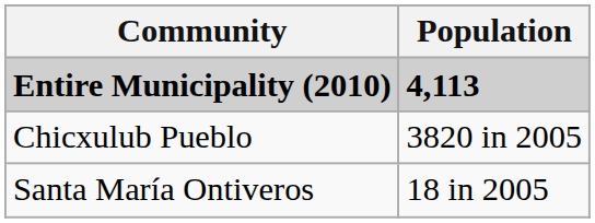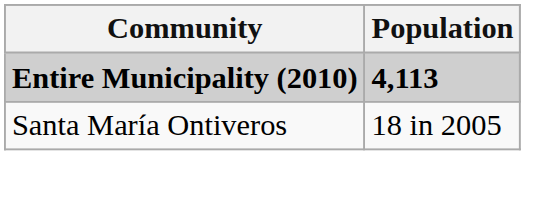 <table class="wikitable">
 <tr style="background:#111111; color:#111111;">
 <th><strong>Community</strong></th>
 <th><strong>Population</strong></th>
 </tr>
 <tr style="background:#CFCFCF;">
 <td><strong>Entire Municipality (2010)</strong></td>
 <td><strong>4,113</strong></td>
 </tr>
 <tr>
-<td>Chicxulub Pueblo</td>
-<td>3820 in 2005</td>
-</tr>
-<tr>
 <td>Santa María Ontiveros</td>
 <td>18 in 2005</td>
 </tr>
 </table>
